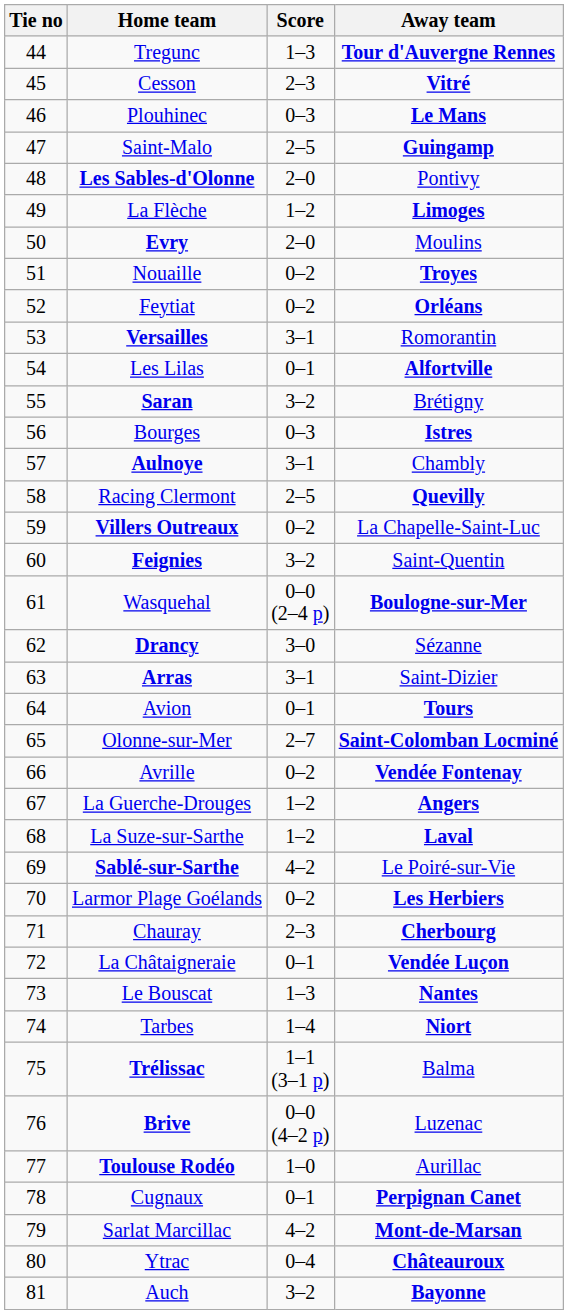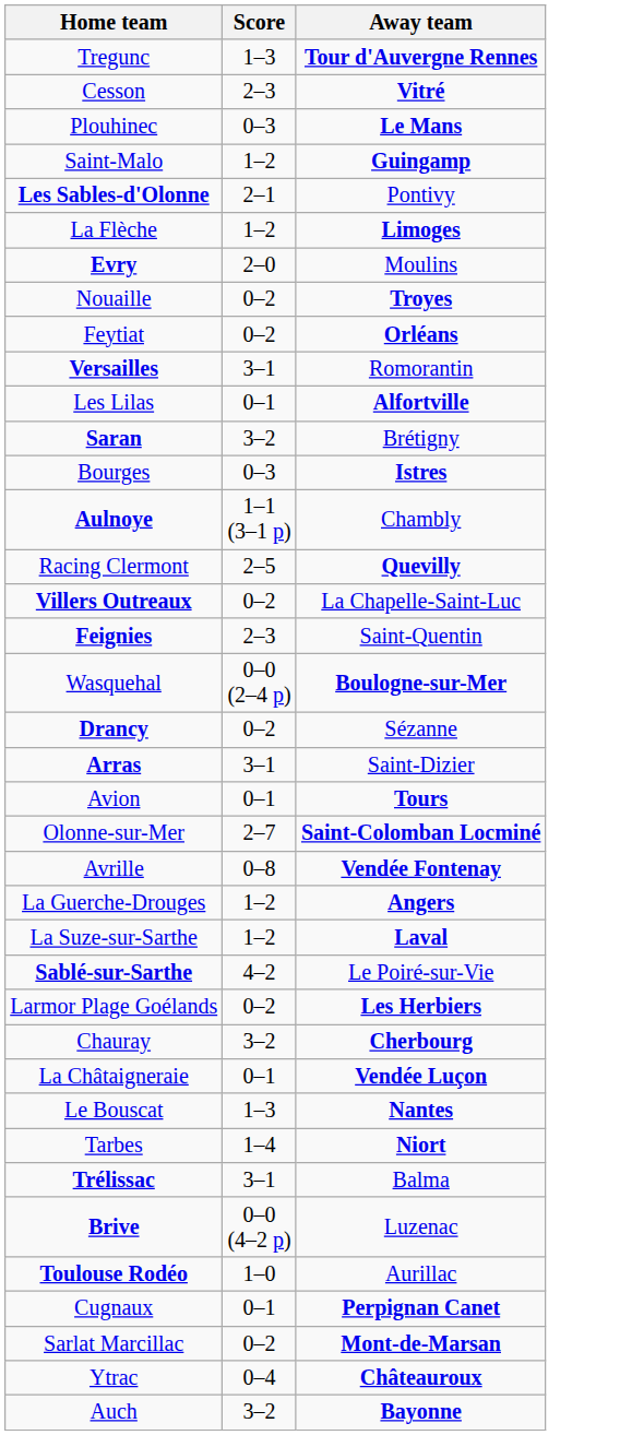 <table class="wikitable" style="text-align:center">
 <tr>
-<th>Tie no</th>
 <th>Home team</th>
 <th>Score</th>
 <th>Away team</th>
 </tr>
 <tr>
-<td>44</td>
 <td><a href='#'>Tregunc</a></td>
 <td>1–3</td>
 <td><strong><a href='#'>Tour d'Auvergne Rennes</a></strong></td>
 </tr>
 <tr>
-<td>45</td>
 <td><a href='#'>Cesson</a></td>
 <td>2–3 </td>
 <td><strong><a href='#'>Vitré</a></strong></td>
 </tr>
 <tr>
-<td>46</td>
 <td><a href='#'>Plouhinec</a></td>
 <td>0–3</td>
 <td><strong><a href='#'>Le Mans</a></strong></td>
 </tr>
 <tr>
-<td>47</td>
 <td><a href='#'>Saint-Malo</a></td>
-<td>2–5</td>
+<td>1–2</td>
 <td><strong><a href='#'>Guingamp</a></strong></td>
 </tr>
 <tr>
-<td>48</td>
 <td><strong><a href='#'>Les Sables-d'Olonne</a></strong></td>
-<td>2–0</td>
+<td>2–1 </td>
 <td><a href='#'>Pontivy</a></td>
 </tr>
 <tr>
-<td>49</td>
 <td><a href='#'>La Flèche</a></td>
 <td>1–2</td>
 <td><strong><a href='#'>Limoges</a></strong></td>
 </tr>
 <tr>
-<td>50</td>
 <td><strong><a href='#'>Evry</a></strong></td>
 <td>2–0</td>
 <td><a href='#'>Moulins</a></td>
 </tr>
 <tr>
-<td>51</td>
 <td><a href='#'>Nouaille</a></td>
 <td>0–2</td>
 <td><strong><a href='#'>Troyes</a></strong></td>
 </tr>
 <tr>
-<td>52</td>
 <td><a href='#'>Feytiat</a></td>
 <td>0–2</td>
 <td><strong><a href='#'>Orléans</a></strong></td>
 </tr>
 <tr>
-<td>53</td>
 <td><strong><a href='#'>Versailles</a></strong></td>
 <td>3–1</td>
 <td><a href='#'>Romorantin</a></td>
 </tr>
 <tr>
-<td>54</td>
 <td><a href='#'>Les Lilas</a></td>
 <td>0–1 </td>
 <td><strong><a href='#'>Alfortville</a></strong></td>
 </tr>
 <tr>
-<td>55</td>
 <td><strong><a href='#'>Saran</a></strong></td>
 <td>3–2</td>
 <td><a href='#'>Brétigny</a></td>
 </tr>
 <tr>
-<td>56</td>
 <td><a href='#'>Bourges</a></td>
 <td>0–3</td>
 <td><strong><a href='#'>Istres</a></strong></td>
 </tr>
 <tr>
-<td>57</td>
 <td><strong><a href='#'>Aulnoye</a></strong></td>
-<td>3–1</td>
+<td>1–1 <br>(3–1 <a href='#'>p</a>)</td>
 <td><a href='#'>Chambly</a></td>
 </tr>
 <tr>
-<td>58</td>
 <td><a href='#'>Racing Clermont</a></td>
 <td>2–5</td>
 <td><strong><a href='#'>Quevilly</a></strong></td>
 </tr>
 <tr>
-<td>59</td>
 <td><strong><a href='#'>Villers Outreaux</a></strong></td>
 <td>0–2</td>
 <td><a href='#'>La Chapelle-Saint-Luc</a></td>
 </tr>
 <tr>
-<td>60</td>
 <td><strong><a href='#'>Feignies</a></strong></td>
-<td>3–2</td>
+<td>2–3</td>
 <td><a href='#'>Saint-Quentin</a></td>
 </tr>
 <tr>
-<td>61</td>
 <td><a href='#'>Wasquehal</a></td>
 <td>0–0 <br>(2–4 <a href='#'>p</a>)</td>
 <td><strong><a href='#'>Boulogne-sur-Mer</a></strong></td>
 </tr>
 <tr>
-<td>62</td>
 <td><strong><a href='#'>Drancy</a></strong></td>
-<td>3–0</td>
+<td>0–2</td>
 <td><a href='#'>Sézanne</a></td>
 </tr>
 <tr>
-<td>63</td>
 <td><strong><a href='#'>Arras</a></strong></td>
 <td>3–1</td>
 <td><a href='#'>Saint-Dizier</a></td>
 </tr>
 <tr>
-<td>64</td>
 <td><a href='#'>Avion</a></td>
 <td>0–1</td>
 <td><strong><a href='#'>Tours</a></strong></td>
 </tr>
 <tr>
-<td>65</td>
 <td><a href='#'>Olonne-sur-Mer</a></td>
 <td>2–7</td>
 <td><strong><a href='#'>Saint-Colomban Locminé</a></strong></td>
 </tr>
 <tr>
-<td>66</td>
 <td><a href='#'>Avrille</a></td>
-<td>0–2</td>
+<td>0–8</td>
 <td><strong><a href='#'>Vendée Fontenay</a></strong></td>
 </tr>
 <tr>
-<td>67</td>
 <td><a href='#'>La Guerche-Drouges</a></td>
 <td>1–2</td>
 <td><strong><a href='#'>Angers</a></strong></td>
 </tr>
 <tr>
-<td>68</td>
 <td><a href='#'>La Suze-sur-Sarthe</a></td>
 <td>1–2</td>
 <td><strong><a href='#'>Laval</a></strong></td>
 </tr>
 <tr>
-<td>69</td>
 <td><strong><a href='#'>Sablé-sur-Sarthe</a></strong></td>
 <td>4–2</td>
 <td><a href='#'>Le Poiré-sur-Vie</a></td>
 </tr>
 <tr>
-<td>70</td>
 <td><a href='#'>Larmor Plage Goélands</a></td>
 <td>0–2 </td>
 <td><strong><a href='#'>Les Herbiers</a></strong></td>
 </tr>
 <tr>
-<td>71</td>
 <td><a href='#'>Chauray</a></td>
-<td>2–3</td>
+<td>3–2</td>
 <td><strong><a href='#'>Cherbourg</a></strong></td>
 </tr>
 <tr>
-<td>72</td>
 <td><a href='#'>La Châtaigneraie</a></td>
 <td>0–1</td>
 <td><strong><a href='#'>Vendée Luçon</a></strong></td>
 </tr>
 <tr>
-<td>73</td>
 <td><a href='#'>Le Bouscat</a></td>
 <td>1–3</td>
 <td><strong><a href='#'>Nantes</a></strong></td>
 </tr>
 <tr>
-<td>74</td>
 <td><a href='#'>Tarbes</a></td>
 <td>1–4</td>
 <td><strong><a href='#'>Niort</a></strong></td>
 </tr>
 <tr>
-<td>75</td>
 <td><strong><a href='#'>Trélissac</a></strong></td>
-<td>1–1 <br>(3–1 <a href='#'>p</a>)</td>
+<td>3–1</td>
 <td><a href='#'>Balma</a></td>
 </tr>
 <tr>
-<td>76</td>
 <td><strong><a href='#'>Brive</a></strong></td>
 <td>0–0 <br>(4–2 <a href='#'>p</a>)</td>
 <td><a href='#'>Luzenac</a></td>
 </tr>
 <tr>
-<td>77</td>
 <td><strong><a href='#'>Toulouse Rodéo</a></strong></td>
 <td>1–0</td>
 <td><a href='#'>Aurillac</a></td>
 </tr>
 <tr>
-<td>78</td>
 <td><a href='#'>Cugnaux</a></td>
 <td>0–1</td>
 <td><strong><a href='#'>Perpignan Canet</a></strong></td>
 </tr>
 <tr>
-<td>79</td>
 <td><a href='#'>Sarlat Marcillac</a></td>
-<td>4–2</td>
+<td>0–2</td>
 <td><strong><a href='#'>Mont-de-Marsan</a></strong></td>
 </tr>
 <tr>
-<td>80</td>
 <td><a href='#'>Ytrac</a></td>
 <td>0–4</td>
 <td><strong><a href='#'>Châteauroux</a></strong></td>
 </tr>
 <tr>
-<td>81</td>
 <td><a href='#'>Auch</a></td>
 <td>3–2</td>
 <td><strong><a href='#'>Bayonne</a></strong></td>
 </tr>
 </table>
